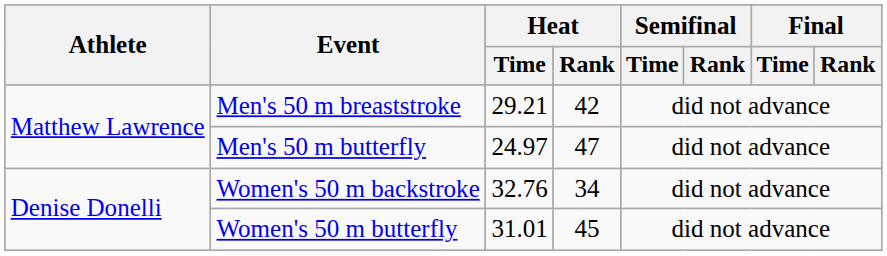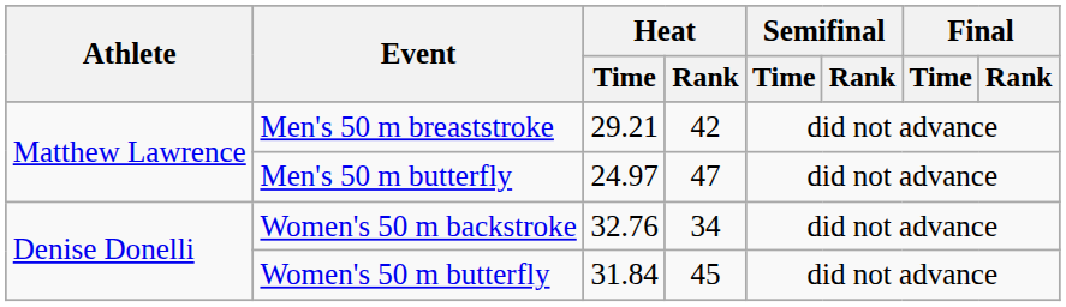 <table class=wikitable style="font-size:90%">
 <tr>
 <th rowspan="2">Athlete</th>
 <th rowspan="2">Event</th>
 <th colspan="2">Heat</th>
 <th colspan="2">Semifinal</th>
 <th colspan="2">Final</th>
 </tr>
 <tr style="font-size:95%">
 <th>Time</th>
 <th>Rank</th>
 <th>Time</th>
 <th>Rank</th>
 <th>Time</th>
 <th>Rank</th>
 </tr>
 <tr align=center>
 <td align=left rowspan=2><a href='#'>Matthew Lawrence</a></td>
 <td align=left><a href='#'>Men's 50 m breaststroke</a></td>
 <td>29.21</td>
 <td>42</td>
 <td colspan=4>did not advance</td>
 </tr>
 <tr align=center>
 <td align=left><a href='#'>Men's 50 m butterfly</a></td>
 <td>24.97</td>
 <td>47</td>
 <td colspan=4>did not advance</td>
 </tr>
 <tr align=center>
 <td align=left rowspan=2><a href='#'>Denise Donelli</a></td>
 <td align=left><a href='#'>Women's 50 m backstroke</a></td>
 <td>32.76</td>
 <td>34</td>
 <td colspan=4>did not advance</td>
 </tr>
 <tr align=center>
 <td align=left><a href='#'>Women's 50 m butterfly</a></td>
-<td>31.01</td>
+<td>31.84</td>
 <td>45</td>
 <td colspan=4>did not advance</td>
 </tr>
 </table>
